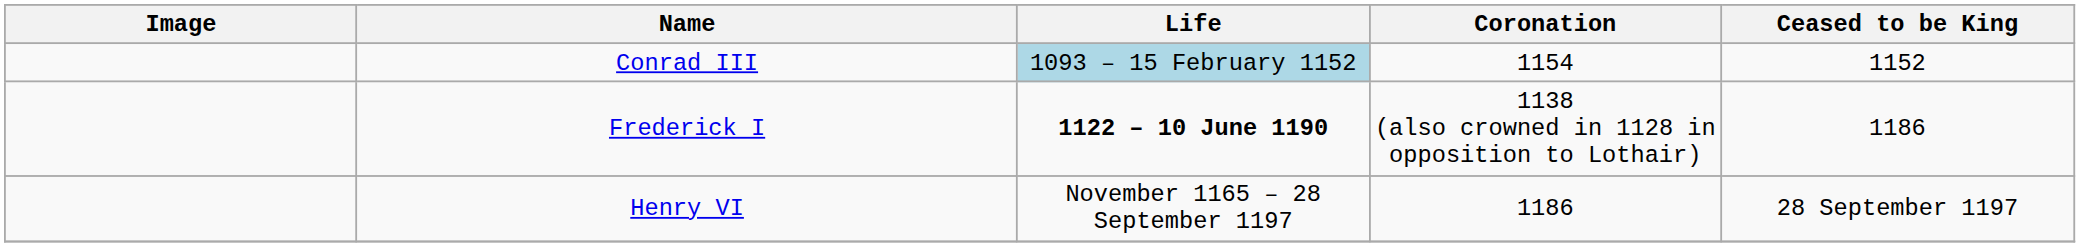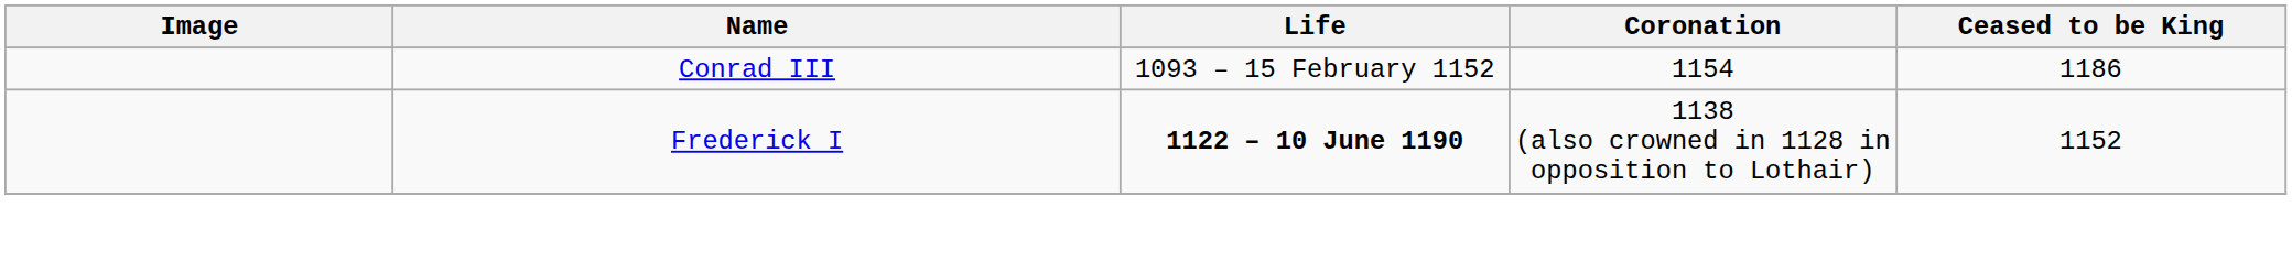 <table width=90% class="wikitable">
 <tr>
 <th width=8%>Image</th>
 <th width=15%>Name</th>
 <th width=8%>Life</th>
 <th width=8%>Coronation</th>
 <th width=8%>Ceased to be King</th>
 </tr>
 <tr>
 <td></td>
 <td align="center"><a href='#'>Conrad III</a></td>
-<td align="center" style="background: lightblue;">1093 – 15 February 1152</td>
+<td align="center">1093 – 15 February 1152</td>
 <td align="center">1154</td>
-<td align="center">1152</td>
+<td align="center">1186</td>
 </tr>
 <tr>
 <td></td>
 <td align="center"><a href='#'>Frederick I</a></td>
 <td align="center"><strong>1122 – 10 June 1190</strong></td>
 <td align="center">1138<br>(also crowned in 1128 in opposition to Lothair)</td>
-<td align="center">1186</td>
-</tr>
-<tr>
-<td></td>
-<td align="center"><a href='#'>Henry VI</a></td>
-<td align="center">November 1165 – 28 September 1197</td>
-<td align="center">1186</td>
-<td align="center">28 September 1197</td>
+<td align="center">1152</td>
 </tr>
 <tr>
 </tr>
 </table>
